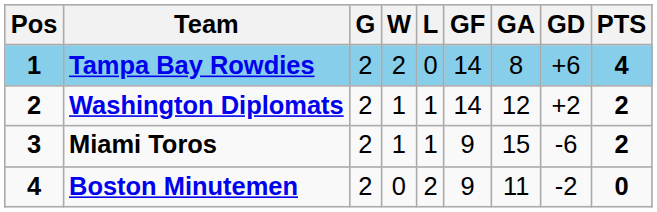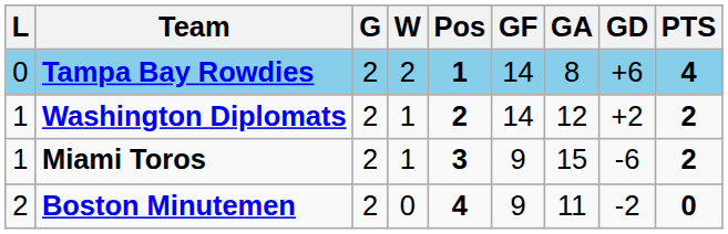 <table class="wikitable sortable">
 <tr>
-<th>Pos</th>
+<th>L</th>
 <th>Team</th>
 <th>G</th>
 <th>W</th>
-<th>L</th>
+<th>Pos</th>
 <th>GF</th>
 <th>GA</th>
 <th>GD</th>
 <th>PTS</th>
 </tr>
 <tr bgcolor=skyblue>
-<td align=center><strong>1</strong></td>
+<td align=center>0</td>
 <td><strong><a href='#'>Tampa Bay Rowdies</a></strong></td>
 <td align=center>2</td>
 <td align=center>2</td>
-<td align=center>0</td>
+<td align=center><strong>1</strong></td>
 <td align=center>14</td>
 <td align=center>8</td>
 <td align=center>+6</td>
 <td align=center><strong>4</strong></td>
 </tr>
 <tr>
-<td align=center><strong>2</strong></td>
+<td align=center>1</td>
 <td><strong><a href='#'>Washington Diplomats</a></strong></td>
 <td align=center>2</td>
 <td align=center>1</td>
-<td align=center>1</td>
+<td align=center><strong>2</strong></td>
 <td align=center>14</td>
 <td align=center>12</td>
 <td align=center>+2</td>
 <td align=center><strong>2</strong></td>
 </tr>
 <tr>
-<td align=center><strong>3</strong></td>
+<td align=center>1</td>
 <td><strong>Miami Toros</strong></td>
 <td align=center>2</td>
 <td align=center>1</td>
-<td align=center>1</td>
+<td align=center><strong>3</strong></td>
 <td align=center>9</td>
 <td align=center>15</td>
 <td align=center>-6</td>
 <td align=center><strong>2</strong></td>
 </tr>
 <tr>
-<td align=center><strong>4</strong></td>
+<td align=center>2</td>
 <td><strong><a href='#'>Boston Minutemen</a></strong></td>
 <td align=center>2</td>
 <td align=center>0</td>
-<td align=center>2</td>
+<td align=center><strong>4</strong></td>
 <td align=center>9</td>
 <td align=center>11</td>
 <td align=center>-2</td>
 <td align=center><strong>0</strong></td>
 </tr>
 </table>
